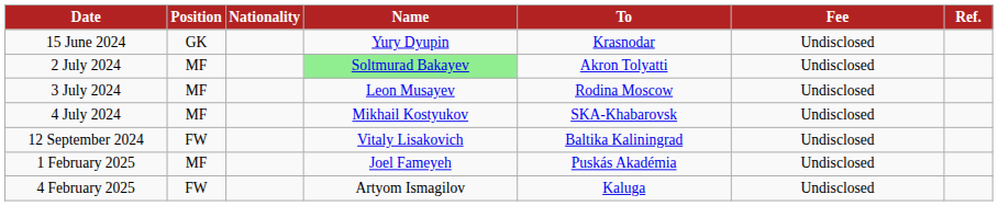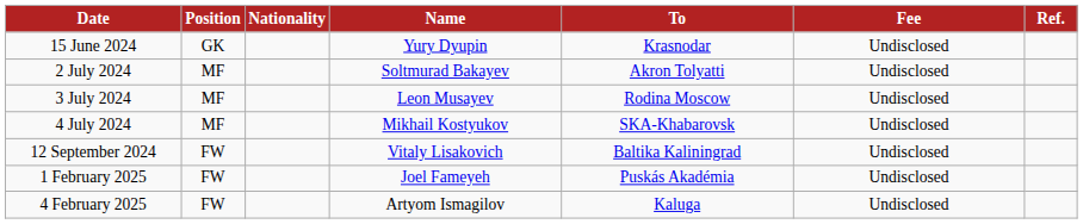 <table class="wikitable"  style="text-align:center; font-size:90%; ">
 <tr>
 <th style="background:#B22222; color:white; width:150px;">Date</th>
 <th style="background:#B22222; color:white; width:50px;">Position</th>
 <th style="background:#B22222; color:white; width:50px;">Nationality</th>
 <th style="background:#B22222; color:white; width:200px;">Name</th>
 <th style="background:#B22222; color:white; width:200px;">To</th>
 <th style="background:#B22222; color:white; width:200px;">Fee</th>
 <th style="background:#B22222; color:white; width:40px;">Ref.</th>
 </tr>
 <tr>
 <td>15 June 2024</td>
 <td>GK</td>
 <td></td>
 <td><a href='#'>Yury Dyupin</a></td>
 <td><a href='#'>Krasnodar</a></td>
 <td>Undisclosed</td>
 <td></td>
 </tr>
 <tr>
 <td>2 July 2024</td>
 <td>MF</td>
 <td></td>
-<td style="background: lightgreen;"><a href='#'>Soltmurad Bakayev</a></td>
+<td><a href='#'>Soltmurad Bakayev</a></td>
 <td><a href='#'>Akron Tolyatti</a></td>
 <td>Undisclosed</td>
 <td></td>
 </tr>
 <tr>
 <td>3 July 2024</td>
 <td>MF</td>
 <td></td>
 <td><a href='#'>Leon Musayev</a></td>
 <td><a href='#'>Rodina Moscow</a></td>
 <td>Undisclosed</td>
 <td></td>
 </tr>
 <tr>
 <td>4 July 2024</td>
 <td>MF</td>
 <td></td>
 <td><a href='#'>Mikhail Kostyukov</a></td>
 <td><a href='#'>SKA-Khabarovsk</a></td>
 <td>Undisclosed</td>
 <td></td>
 </tr>
 <tr>
 <td>12 September 2024</td>
 <td>FW</td>
 <td></td>
 <td><a href='#'>Vitaly Lisakovich</a></td>
 <td><a href='#'>Baltika Kaliningrad</a></td>
 <td>Undisclosed</td>
 <td></td>
 </tr>
 <tr>
 <td>1 February 2025</td>
-<td>MF</td>
+<td>FW</td>
 <td></td>
 <td><a href='#'>Joel Fameyeh</a></td>
 <td><a href='#'>Puskás Akadémia</a></td>
 <td>Undisclosed</td>
 <td></td>
 </tr>
 <tr>
 <td>4 February 2025</td>
 <td>FW</td>
 <td></td>
 <td>Artyom Ismagilov</td>
 <td><a href='#'>Kaluga</a></td>
 <td>Undisclosed</td>
 <td></td>
 </tr>
 </table>
